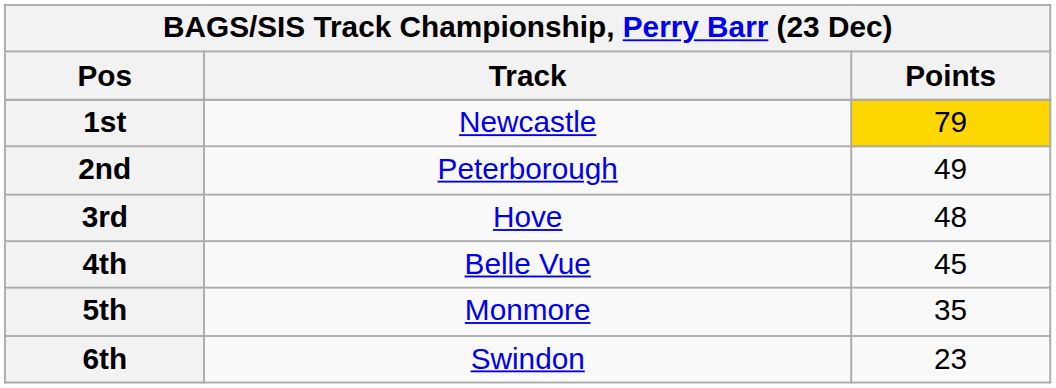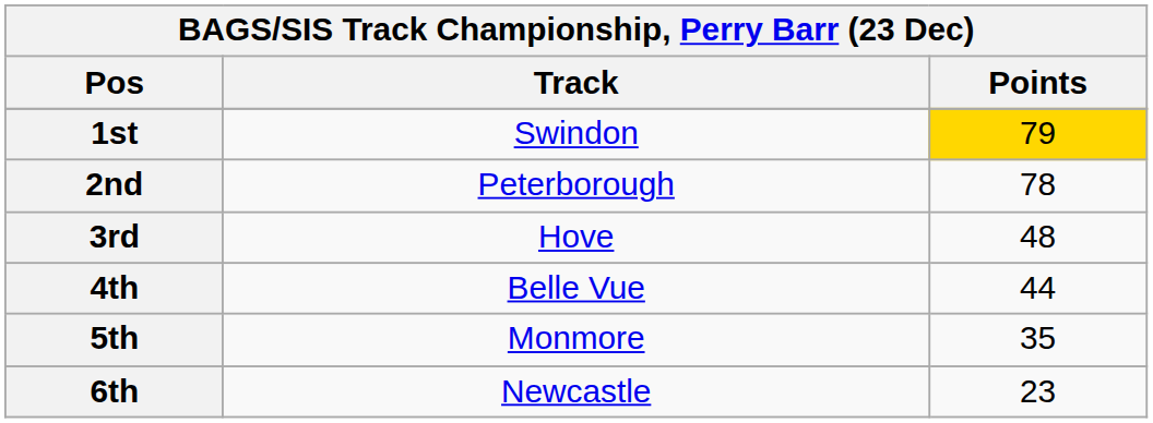 <table class="wikitable">
 <tr>
 <th colspan="3">BAGS/SIS Track Championship, <a href='#'>Perry Barr</a> (23 Dec)</th>
 </tr>
 <tr>
 <th width=100>Pos</th>
 <th width=340>Track</th>
 <th width=100>Points</th>
 </tr>
 <tr>
 </tr>
 <tr align=center>
 <th>1st</th>
-<td><a href='#'>Newcastle</a></td>
+<td><a href='#'>Swindon</a></td>
 <td align-center style="background: gold;">79</td>
 </tr>
 <tr align=center>
 <th>2nd</th>
 <td><a href='#'>Peterborough</a></td>
-<td align-center>49</td>
+<td align-center>78</td>
 </tr>
 <tr align=center>
 <th>3rd</th>
 <td><a href='#'>Hove</a></td>
 <td align-center>48</td>
 </tr>
 <tr align=center>
 <th>4th</th>
 <td><a href='#'>Belle Vue</a></td>
-<td align-center>45</td>
+<td align-center>44</td>
 </tr>
 <tr align=center>
 <th>5th</th>
 <td><a href='#'>Monmore</a></td>
 <td align-center>35</td>
 </tr>
 <tr align=center>
 <th>6th</th>
-<td><a href='#'>Swindon</a></td>
+<td><a href='#'>Newcastle</a></td>
 <td align-center>23</td>
 </tr>
 </table>
